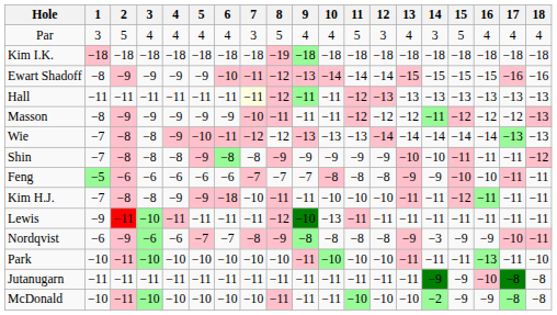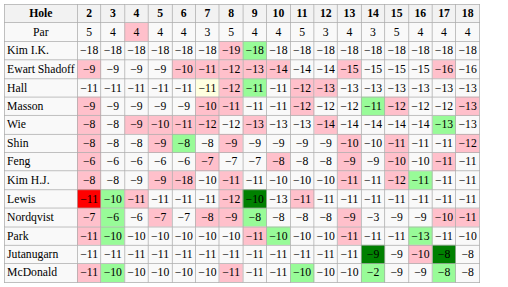 <table class="wikitable" style="text-align:center">
 <tr>
 <th>Hole</th>
-<th>1</th>
 <th>2</th>
 <th>3</th>
 <th>4</th>
 <th>5</th>
 <th>6</th>
 <th>7</th>
 <th>8</th>
 <th>9</th>
 <th>10</th>
 <th>11</th>
 <th>12</th>
 <th>13</th>
 <th>14</th>
 <th>15</th>
 <th>16</th>
 <th>17</th>
 <th>18</th>
 </tr>
 <tr>
 <td>Par</td>
-<td>3</td>
 <td>5</td>
 <td>4</td>
-<td>4</td>
+<td style="background: pink;">4</td>
 <td>4</td>
 <td>4</td>
 <td>3</td>
 <td>5</td>
 <td>4</td>
 <td>4</td>
 <td>5</td>
 <td>3</td>
 <td>4</td>
 <td>3</td>
 <td>5</td>
 <td>4</td>
 <td>4</td>
 <td>4</td>
 </tr>
 <tr>
 <td align=left> Kim I.K.</td>
-<td style="background: Pink;">−18</td>
 <td>−18</td>
 <td>−18</td>
 <td>−18</td>
 <td>−18</td>
 <td>−18</td>
 <td>−18</td>
 <td style="background: Pink;">−19</td>
 <td style="background: PaleGreen;">−18</td>
 <td>−18</td>
 <td>−18</td>
 <td>−18</td>
 <td>−18</td>
 <td>−18</td>
 <td>−18</td>
 <td>−18</td>
 <td>−18</td>
 <td>−18</td>
 </tr>
 <tr>
 <td align=left> Ewart Shadoff</td>
-<td>−8</td>
 <td style="background: Pink;">−9</td>
 <td>−9</td>
 <td>−9</td>
 <td>−9</td>
 <td style="background: Pink;">−10</td>
 <td style="background: Pink;">−11</td>
 <td style="background: Pink;">−12</td>
 <td style="background: Pink;">−13</td>
 <td style="background: Pink;">−14</td>
 <td>−14</td>
 <td>−14</td>
 <td style="background: Pink;">−15</td>
 <td>−15</td>
 <td>−15</td>
 <td>−15</td>
 <td style="background: Pink;">−16</td>
 <td>−16</td>
 </tr>
 <tr>
 <td align=left> Hall</td>
 <td>−11</td>
 <td>−11</td>
 <td>−11</td>
 <td>−11</td>
 <td>−11</td>
-<td>−11</td>
 <td style="background: lightyellow;">−11</td>
 <td style="background: Pink;">−12</td>
 <td style="background: PaleGreen;">−11</td>
 <td>−11</td>
 <td style="background: Pink;">−12</td>
 <td style="background: Pink;">−13</td>
 <td>−13</td>
 <td>−13</td>
 <td>−13</td>
 <td>−13</td>
 <td>−13</td>
 <td>−13</td>
 </tr>
 <tr>
 <td align=left> Masson</td>
-<td>−8</td>
 <td style="background: Pink;">−9</td>
 <td>−9</td>
 <td>−9</td>
 <td>−9</td>
 <td>−9</td>
 <td style="background: Pink;">−10</td>
 <td style="background: Pink;">−11</td>
 <td>−11</td>
 <td>−11</td>
 <td style="background: Pink;">−12</td>
 <td>−12</td>
 <td>−12</td>
 <td style="background: PaleGreen;">−11</td>
 <td style="background: Pink;">−12</td>
 <td>−12</td>
 <td>−12</td>
 <td style="background: Pink;">−13</td>
 </tr>
 <tr>
 <td align=left> Wie</td>
-<td>−7</td>
 <td style="background: Pink;">−8</td>
 <td>−8</td>
 <td style="background: Pink;">−9</td>
 <td style="background: Pink;">−10</td>
 <td style="background: Pink;">−11</td>
 <td style="background: Pink;">−12</td>
 <td>−12</td>
 <td style="background: Pink;">−13</td>
 <td>−13</td>
 <td>−13</td>
 <td style="background: Pink;">−14</td>
 <td>−14</td>
 <td>−14</td>
 <td>−14</td>
 <td>−14</td>
 <td style="background: PaleGreen;">−13</td>
 <td>−13</td>
 </tr>
 <tr>
 <td align=left> Shin</td>
-<td>−7</td>
 <td style="background: Pink;">−8</td>
 <td>−8</td>
 <td>−8</td>
 <td style="background: Pink;">−9</td>
 <td style="background: PaleGreen;">−8</td>
 <td>−8</td>
 <td style="background: Pink;">−9</td>
 <td>−9</td>
 <td>−9</td>
 <td>−9</td>
 <td>−9</td>
 <td style="background: Pink;">−10</td>
 <td>−10</td>
 <td style="background: Pink;">−11</td>
 <td>−11</td>
 <td>−11</td>
 <td style="background: Pink;">−12</td>
 </tr>
 <tr>
 <td align=left> Feng</td>
-<td style="background: PaleGreen;">−5</td>
 <td style="background: Pink;">−6</td>
 <td>−6</td>
 <td>−6</td>
 <td>−6</td>
 <td>−6</td>
 <td style="background: Pink;">−7</td>
 <td>−7</td>
 <td>−7</td>
 <td style="background: Pink;">−8</td>
 <td>−8</td>
 <td>−8</td>
 <td style="background: Pink;">−9</td>
 <td>−9</td>
 <td style="background: Pink;">−10</td>
 <td>−10</td>
 <td style="background: Pink;">−11</td>
 <td>−11</td>
 </tr>
 <tr>
 <td align=left> Kim H.J.</td>
-<td>−7</td>
 <td style="background: Pink;">−8</td>
 <td>−8</td>
 <td>−9</td>
 <td style="background: Pink;">−9</td>
 <td style="background: Pink;">−18</td>
 <td>−10</td>
 <td style="background: Pink;">−11</td>
 <td>−11</td>
 <td>−10</td>
 <td>−10</td>
 <td>−10</td>
 <td style="background: Pink;">−11</td>
 <td>−11</td>
 <td style="background: Pink;">−12</td>
 <td style="background: PaleGreen;">−11</td>
 <td>−11</td>
 <td>−11</td>
 </tr>
 <tr>
 <td align=left> Lewis</td>
-<td>−9</td>
 <td style="background: Red;">−11</td>
 <td style="background: PaleGreen;">−10</td>
 <td style="background: Pink;">−11</td>
 <td>−11</td>
 <td>−11</td>
 <td>−11</td>
 <td style="background: Pink;">−12</td>
 <td style="background: Green;">−10</td>
 <td>−13</td>
 <td style="background: Pink;">−11</td>
 <td>−11</td>
 <td>−11</td>
 <td>−11</td>
 <td>−11</td>
 <td>−11</td>
 <td>−11</td>
 <td>−11</td>
 </tr>
 <tr>
 <td align=left> Nordqvist</td>
-<td>−6</td>
-<td style="background: Pink;">−9</td>
+<td style="background: Pink;">−7</td>
 <td style="background: PaleGreen;">−6</td>
 <td>−6</td>
 <td style="background: Pink;">−7</td>
 <td>−7</td>
 <td style="background: Pink;">−8</td>
 <td style="background: Pink;">−9</td>
 <td style="background: PaleGreen;">−8</td>
 <td>−8</td>
 <td>−8</td>
 <td>−8</td>
 <td style="background: Pink;">−9</td>
 <td>−3</td>
 <td>−9</td>
 <td>−9</td>
 <td style="background: Pink;">−10</td>
 <td style="background: Pink;">−11</td>
 </tr>
 <tr>
 <td align=left> Park</td>
-<td>−10</td>
 <td style="background: Pink;">−11</td>
 <td style="background: PaleGreen;">−10</td>
 <td>−10</td>
 <td>−10</td>
 <td>−10</td>
 <td>−10</td>
 <td>−10</td>
 <td style="background: Pink;">−11</td>
 <td style="background: PaleGreen;">−10</td>
 <td>−10</td>
 <td>−10</td>
 <td style="background: Pink;">−11</td>
 <td>−11</td>
 <td>−11</td>
 <td style="background: PaleGreen;">−13</td>
 <td>−11</td>
 <td>−10</td>
 </tr>
 <tr>
 <td align=left> Jutanugarn</td>
 <td>−11</td>
 <td>−11</td>
 <td>−11</td>
 <td>−11</td>
 <td>−11</td>
 <td>−11</td>
 <td>−11</td>
 <td>−11</td>
 <td>−11</td>
 <td>−11</td>
 <td>−11</td>
 <td>−11</td>
-<td>−11</td>
 <td style="background: Green;">−9</td>
 <td>−9</td>
 <td style="background: Pink;">−10</td>
 <td style="background: Green;">−8</td>
 <td>−8</td>
 </tr>
 <tr>
 <td align=left> McDonald</td>
-<td>−10</td>
 <td style="background: Pink;">−11</td>
 <td style="background: PaleGreen;">−10</td>
 <td>−10</td>
 <td>−10</td>
 <td>−10</td>
 <td>−10</td>
 <td style="background: Pink;">−11</td>
 <td>−11</td>
 <td>−11</td>
 <td style="background: PaleGreen;">−10</td>
 <td>−10</td>
 <td>−10</td>
 <td style="background: PaleGreen;">−2</td>
 <td>−9</td>
 <td>−9</td>
 <td style="background: PaleGreen;">−8</td>
 <td>−8</td>
 </tr>
 </table>
